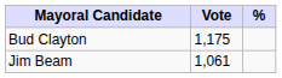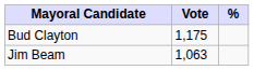 <table class="wikitable">
 <tr>
 <th style="background:#ddf; width:200px;">Mayoral Candidate </th>
 <th style="background:#ddf; width:50px;">Vote</th>
 <th style="background:#ddf; width:30px;">%</th>
 </tr>
 <tr>
 <td>Bud Clayton</td>
 <td>1,175</td>
 <td></td>
 </tr>
 <tr>
 <td>Jim Beam</td>
-<td>1,061</td>
+<td>1,063</td>
 <td></td>
 </tr>
 </table>
